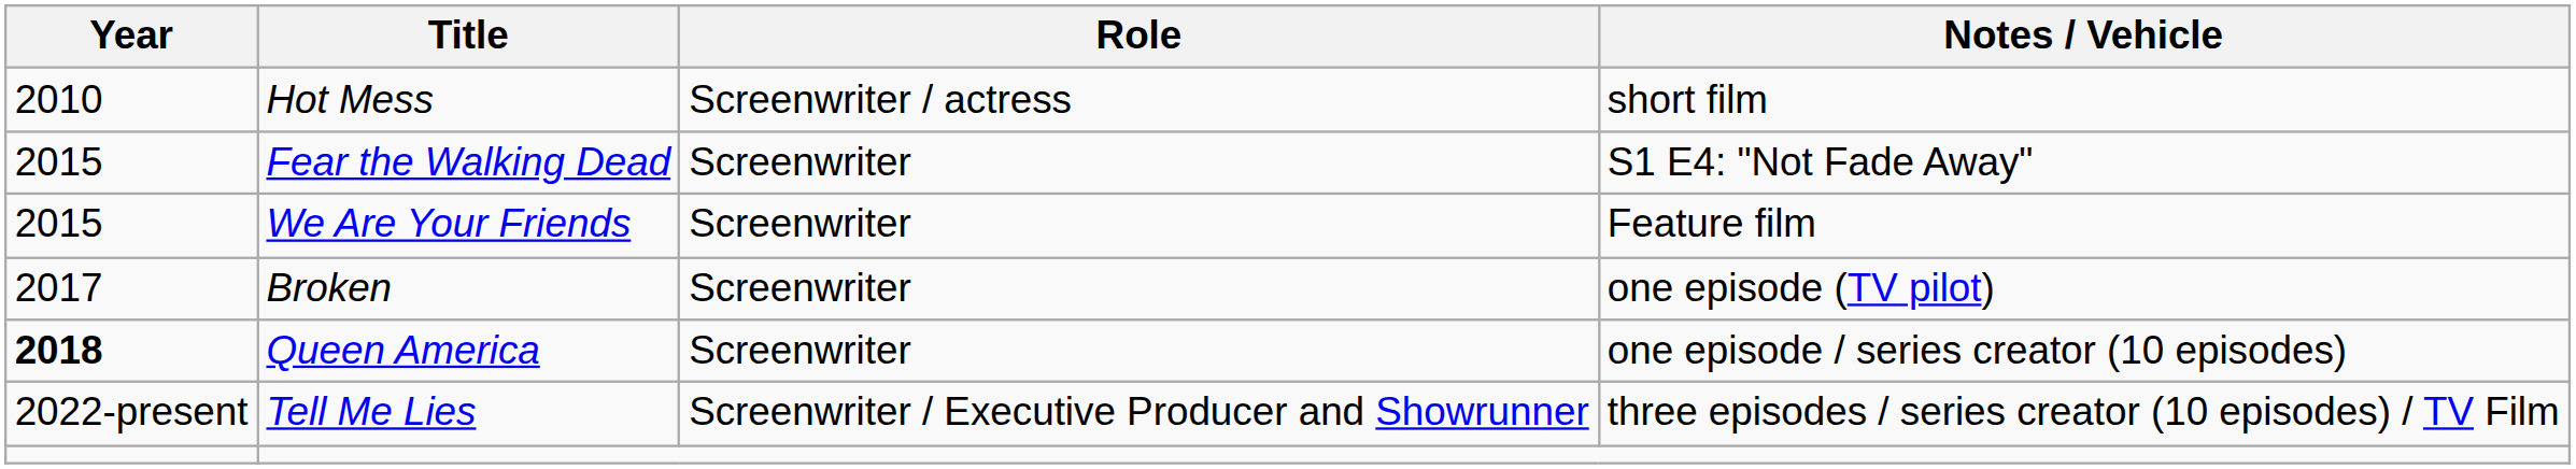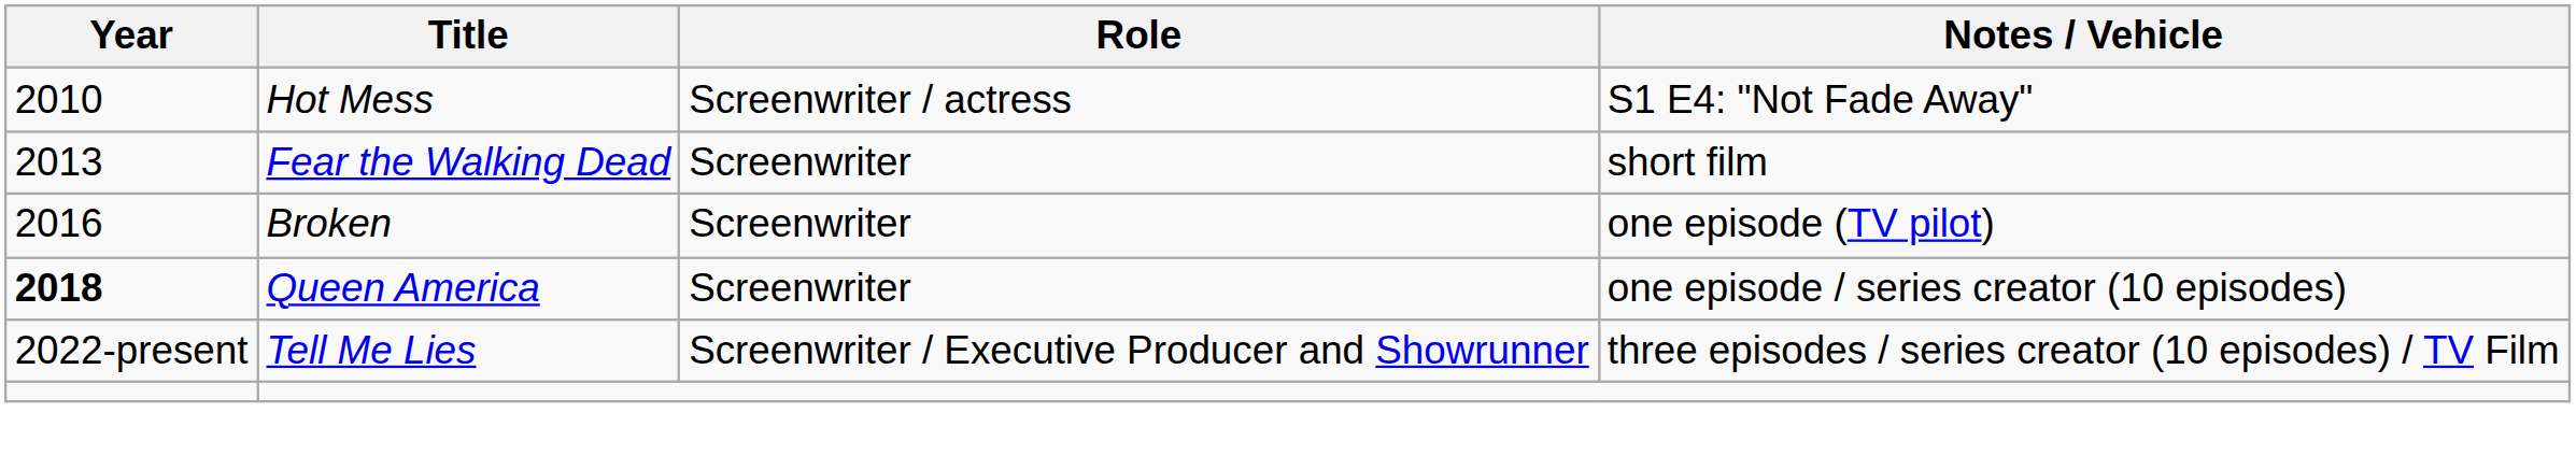 <table class="wikitable sortable">
 <tr>
 <th>Year</th>
 <th>Title</th>
 <th>Role</th>
 <th class="unsortable">Notes / Vehicle</th>
 </tr>
 <tr>
 <td>2010</td>
 <td><em>Hot Mess</em></td>
 <td>Screenwriter / actress</td>
+<td>S1 E4: "Not Fade Away"</td>
+</tr>
+<tr>
+<td>2013</td>
+<td><em><a href='#'>Fear the Walking Dead</a></em></td>
+<td>Screenwriter</td>
 <td>short film</td>
 </tr>
 <tr>
-<td>2015</td>
-<td><em><a href='#'>Fear the Walking Dead</a></em></td>
-<td>Screenwriter</td>
-<td>S1 E4: "Not Fade Away"</td>
-</tr>
-<tr>
-<td>2015</td>
-<td><em><a href='#'>We Are Your Friends</a></em></td>
-<td>Screenwriter</td>
-<td>Feature film</td>
-</tr>
-<tr>
-<td>2017</td>
+<td>2016</td>
 <td><em>Broken</em></td>
 <td>Screenwriter</td>
 <td>one episode (<a href='#'>TV pilot</a>)</td>
 </tr>
 <tr>
 <td><strong>2018</strong></td>
 <td><em><a href='#'>Queen America</a></em></td>
 <td>Screenwriter</td>
 <td>one episode / series creator (10 episodes)</td>
 </tr>
 <tr>
 <td>2022-present</td>
 <td><em><a href='#'>Tell Me Lies</a></em></td>
 <td>Screenwriter / Executive Producer and <a href='#'>Showrunner</a></td>
 <td>three episodes / series creator (10 episodes) / <a href='#'>TV</a> Film</td>
 </tr>
 <tr>
 <td></td>
 </tr>
 </table>
